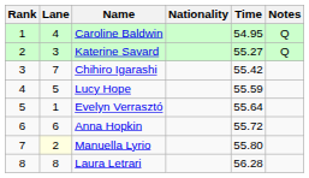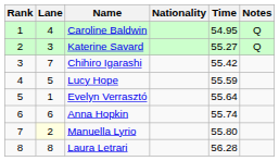 <table class="wikitable sortable" style="text-align:center">
 <tr>
 <th>Rank</th>
 <th>Lane</th>
 <th>Name</th>
 <th>Nationality</th>
 <th>Time</th>
 <th>Notes</th>
 </tr>
 <tr bgcolor=ccffcc>
 <td>1</td>
 <td>4</td>
 <td align="left"><a href='#'>Caroline Baldwin</a></td>
 <td align="left"></td>
 <td>54.95</td>
 <td>Q</td>
 </tr>
 <tr bgcolor=ccffcc>
 <td>2</td>
 <td>3</td>
 <td align="left"><a href='#'>Katerine Savard</a></td>
 <td align="left"></td>
 <td>55.27</td>
 <td>Q</td>
 </tr>
 <tr>
 <td>3</td>
 <td>7</td>
 <td align="left"><a href='#'>Chihiro Igarashi</a></td>
 <td align="left"></td>
 <td>55.42</td>
 <td></td>
 </tr>
 <tr>
 <td>4</td>
 <td>5</td>
 <td align="left"><a href='#'>Lucy Hope</a></td>
 <td align="left"></td>
 <td>55.59</td>
 <td></td>
 </tr>
 <tr>
 <td>5</td>
 <td>1</td>
 <td align="left"><a href='#'>Evelyn Verrasztó</a></td>
 <td align="left"></td>
 <td>55.64</td>
 <td></td>
 </tr>
 <tr>
 <td>6</td>
 <td>6</td>
 <td align="left"><a href='#'>Anna Hopkin</a></td>
 <td align="left"></td>
-<td>55.72</td>
+<td>55.74</td>
 <td></td>
 </tr>
 <tr>
 <td>7</td>
 <td style="background: lightyellow;">2</td>
 <td align="left"><a href='#'>Manuella Lyrio</a></td>
 <td align="left"></td>
 <td>55.80</td>
 <td></td>
 </tr>
 <tr>
 <td>8</td>
 <td>8</td>
 <td align="left"><a href='#'>Laura Letrari</a></td>
 <td align="left"></td>
 <td>56.28</td>
 <td></td>
 </tr>
 </table>
